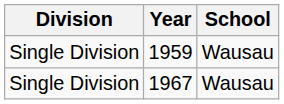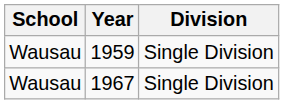 <table class="wikitable">
 <tr>
+<th>School</th>
+<th>Year</th>
 <th>Division</th>
-<th>Year</th>
-<th>School</th>
 </tr>
 <tr>
+<td>Wausau</td>
+<td>1959</td>
 <td>Single Division</td>
-<td>1959</td>
-<td>Wausau</td>
 </tr>
 <tr>
+<td>Wausau</td>
+<td>1967</td>
 <td>Single Division</td>
-<td>1967</td>
-<td>Wausau</td>
 </tr>
 </table>
